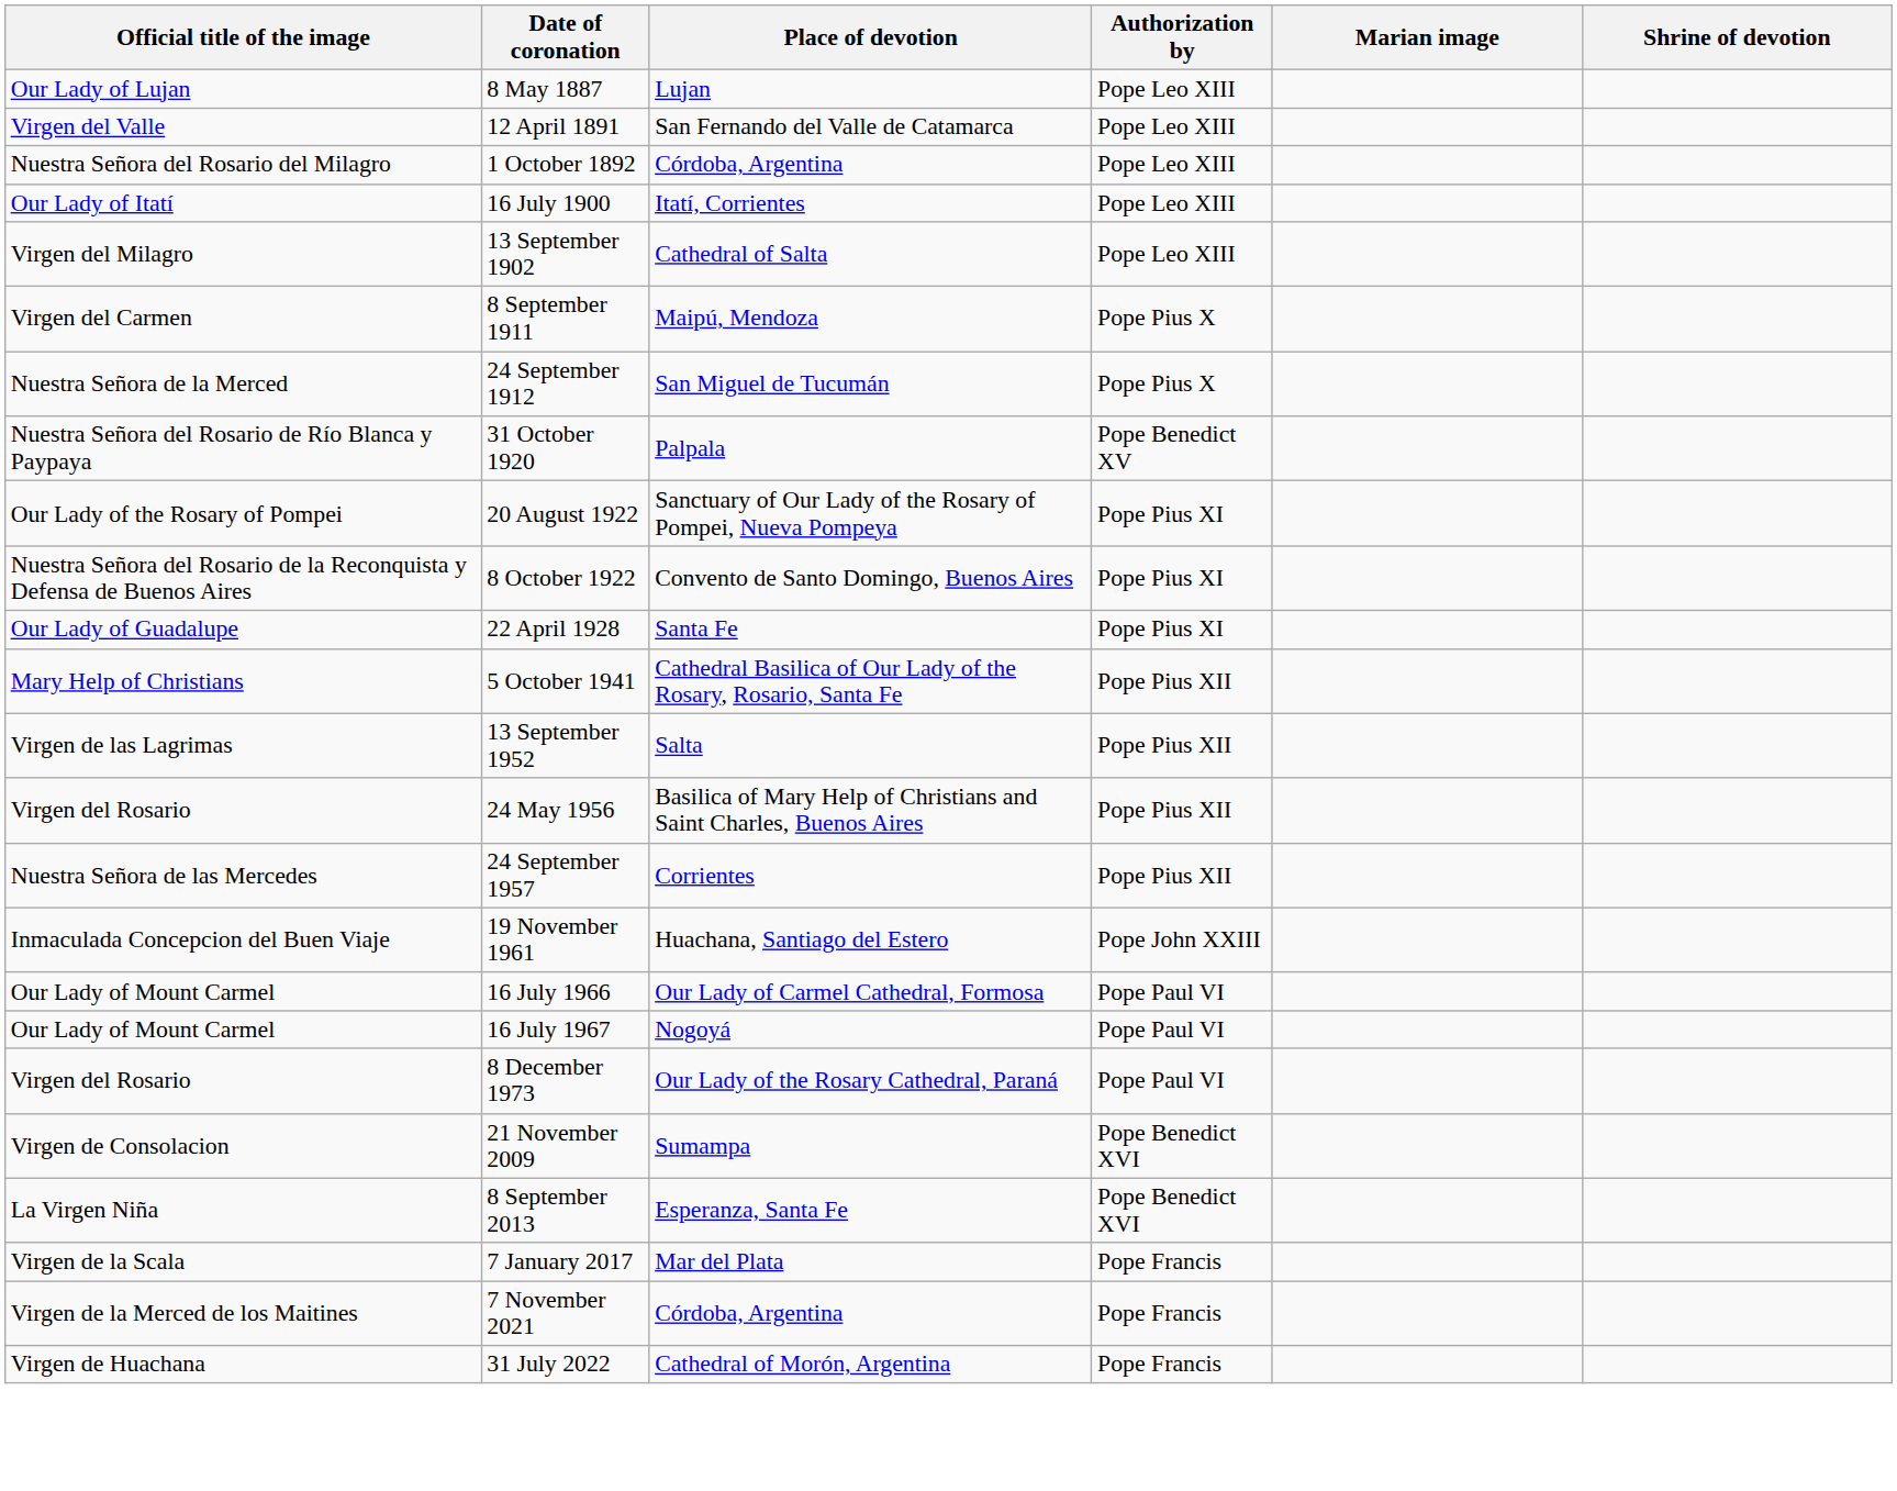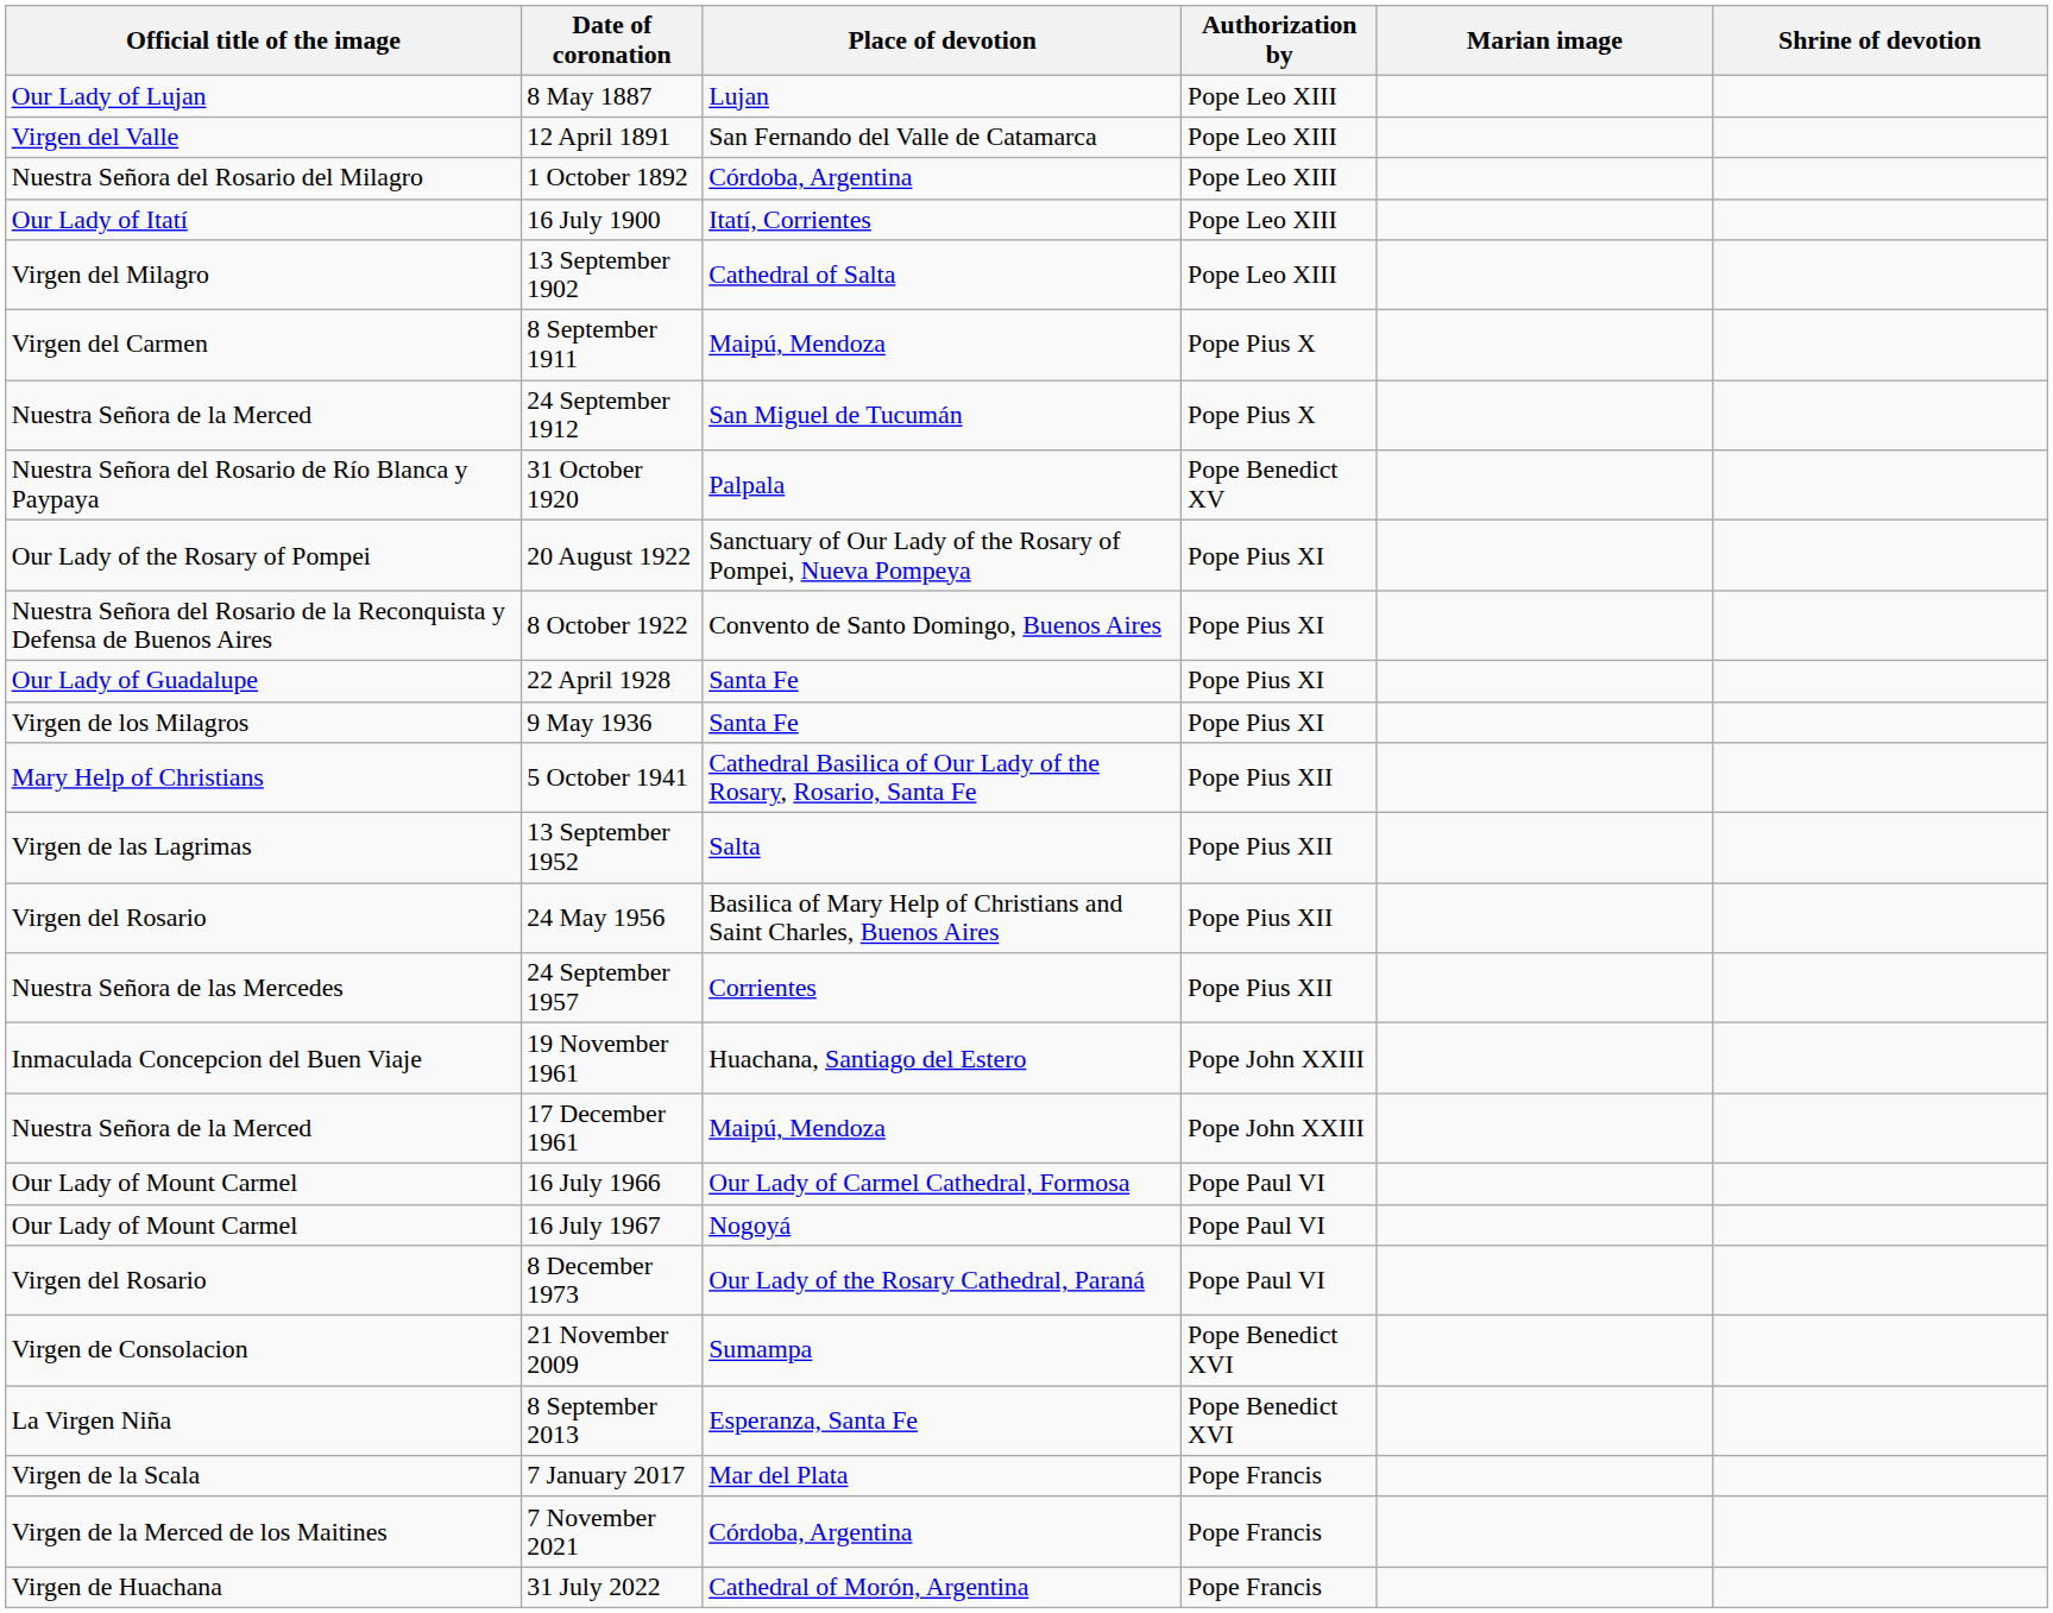 <table class="wikitable sortable" width="100%">
 <tr>
 <th>Official title of the image</th>
 <th data-sort-type="date">Date of coronation</th>
 <th>Place of devotion</th>
 <th>Authorization by</th>
 <th width=200px class=unsortable>Marian image</th>
 <th width=200px class=unsortable>Shrine of devotion</th>
 </tr>
 <tr>
 <td><a href='#'>Our Lady of Lujan</a></td>
 <td>8 May 1887</td>
 <td><a href='#'>Lujan</a></td>
 <td>Pope Leo XIII</td>
 <td></td>
 <td></td>
 </tr>
 <tr>
 <td><a href='#'>Virgen del Valle</a></td>
 <td>12 April 1891</td>
 <td>San Fernando del Valle de Catamarca</td>
 <td>Pope Leo XIII</td>
 <td></td>
 <td></td>
 </tr>
 <tr>
 <td>Nuestra Señora del Rosario del Milagro</td>
 <td>1 October 1892</td>
 <td><a href='#'>Córdoba, Argentina</a></td>
 <td>Pope Leo XIII</td>
 <td></td>
 <td></td>
 </tr>
 <tr>
 <td><a href='#'>Our Lady of Itatí</a></td>
 <td>16 July 1900</td>
 <td><a href='#'>Itatí, Corrientes</a></td>
 <td>Pope Leo XIII</td>
 <td></td>
 <td></td>
 </tr>
 <tr>
 <td>Virgen del Milagro</td>
 <td>13 September 1902</td>
 <td><a href='#'>Cathedral of Salta</a></td>
 <td>Pope Leo XIII</td>
 <td></td>
 <td></td>
 </tr>
 <tr>
 <td>Virgen del Carmen</td>
 <td>8 September 1911</td>
 <td><a href='#'>Maipú, Mendoza</a></td>
 <td>Pope Pius X</td>
 <td></td>
 <td></td>
 </tr>
 <tr>
 <td>Nuestra Señora de la Merced</td>
 <td>24 September 1912</td>
 <td><a href='#'>San Miguel de Tucumán</a></td>
 <td>Pope Pius X</td>
 <td></td>
 <td></td>
 </tr>
 <tr>
 <td>Nuestra Señora del Rosario de Río Blanca y Paypaya</td>
 <td>31 October 1920</td>
 <td><a href='#'>Palpala</a></td>
 <td>Pope Benedict XV</td>
 <td></td>
 <td></td>
 </tr>
 <tr>
 <td>Our Lady of the Rosary of Pompei</td>
 <td>20 August 1922</td>
 <td>Sanctuary of Our Lady of the Rosary of Pompei, <a href='#'>Nueva Pompeya</a></td>
 <td>Pope Pius XI</td>
 <td></td>
 <td></td>
 </tr>
 <tr>
 <td>Nuestra Señora del Rosario de la Reconquista y Defensa de Buenos Aires</td>
 <td>8 October 1922</td>
 <td>Convento de Santo Domingo, <a href='#'>Buenos Aires</a></td>
 <td>Pope Pius XI</td>
 <td></td>
 <td></td>
 </tr>
 <tr>
 <td><a href='#'>Our Lady of Guadalupe</a></td>
 <td>22 April 1928</td>
 <td><a href='#'>Santa Fe</a></td>
 <td>Pope Pius XI</td>
 <td></td>
 <td></td>
 </tr>
 <tr>
+<td>Virgen de los Milagros</td>
+<td>9 May 1936</td>
+<td><a href='#'>Santa Fe</a></td>
+<td>Pope Pius XI</td>
+<td></td>
+<td></td>
+</tr>
+<tr>
 <td><a href='#'>Mary Help of Christians</a></td>
 <td>5 October 1941</td>
 <td><a href='#'>Cathedral Basilica of Our Lady of the Rosary</a>, <a href='#'>Rosario, Santa Fe</a></td>
 <td>Pope Pius XII</td>
 <td></td>
 <td></td>
 </tr>
 <tr>
 <td>Virgen de las Lagrimas</td>
 <td>13 September 1952</td>
 <td><a href='#'>Salta</a></td>
 <td>Pope Pius XII</td>
 <td></td>
 <td></td>
 </tr>
 <tr>
 <td>Virgen del Rosario</td>
 <td>24 May 1956</td>
 <td>Basilica of Mary Help of Christians and Saint Charles, <a href='#'>Buenos Aires</a></td>
 <td>Pope Pius XII</td>
 <td></td>
 <td></td>
 </tr>
 <tr>
 <td>Nuestra Señora de las Mercedes</td>
 <td>24 September 1957</td>
 <td><a href='#'>Corrientes</a></td>
 <td>Pope Pius XII</td>
 <td></td>
 <td></td>
 </tr>
 <tr>
 <td>Inmaculada Concepcion del Buen Viaje</td>
 <td>19 November 1961</td>
 <td>Huachana, <a href='#'>Santiago del Estero</a></td>
+<td>Pope John XXIII</td>
+<td></td>
+<td></td>
+</tr>
+<tr>
+<td>Nuestra Señora de la Merced</td>
+<td>17 December 1961</td>
+<td><a href='#'>Maipú, Mendoza</a></td>
 <td>Pope John XXIII</td>
 <td></td>
 <td></td>
 </tr>
 <tr>
 <td>Our Lady of Mount Carmel</td>
 <td>16 July 1966</td>
 <td><a href='#'>Our Lady of Carmel Cathedral, Formosa</a></td>
 <td>Pope Paul VI</td>
 <td></td>
 <td></td>
 </tr>
 <tr>
 <td>Our Lady of Mount Carmel</td>
 <td>16 July 1967</td>
 <td><a href='#'>Nogoyá</a></td>
 <td>Pope Paul VI</td>
 <td></td>
 <td></td>
 </tr>
 <tr>
 <td>Virgen del Rosario</td>
 <td>8 December 1973</td>
 <td><a href='#'>Our Lady of the Rosary Cathedral, Paraná</a></td>
 <td>Pope Paul VI</td>
 <td></td>
 <td></td>
 </tr>
 <tr>
 <td>Virgen de Consolacion</td>
 <td>21 November 2009</td>
 <td><a href='#'>Sumampa</a></td>
 <td>Pope Benedict XVI</td>
 <td></td>
 <td></td>
 </tr>
 <tr>
 <td>La Virgen Niña</td>
 <td>8 September 2013</td>
 <td><a href='#'>Esperanza, Santa Fe</a></td>
 <td>Pope Benedict XVI </td>
 <td></td>
 <td></td>
 </tr>
 <tr>
 <td>Virgen de la Scala</td>
 <td>7 January 2017</td>
 <td><a href='#'>Mar del Plata</a></td>
 <td>Pope Francis</td>
 <td></td>
 <td></td>
 </tr>
 <tr>
 <td>Virgen de la Merced de los Maitines</td>
 <td>7 November 2021</td>
 <td><a href='#'>Córdoba, Argentina</a></td>
 <td>Pope Francis</td>
 <td></td>
 <td></td>
 </tr>
 <tr>
 <td>Virgen de Huachana</td>
 <td>31 July 2022</td>
 <td><a href='#'>Cathedral of Morón, Argentina</a></td>
 <td>Pope Francis</td>
 <td></td>
 <td></td>
 </tr>
 </table>
